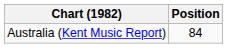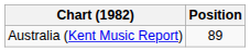 <table class="wikitable sortable">
 <tr>
 <th>Chart (1982)</th>
 <th>Position</th>
 </tr>
 <tr>
 <td>Australia (<a href='#'>Kent Music Report</a>)</td>
-<td align="center">84</td>
+<td align="center">89</td>
 </tr>
 </table>
